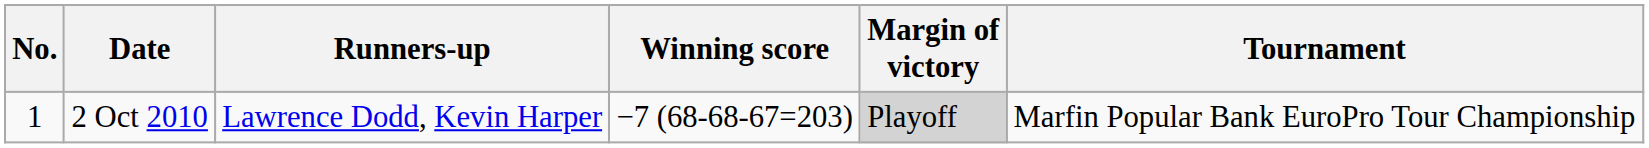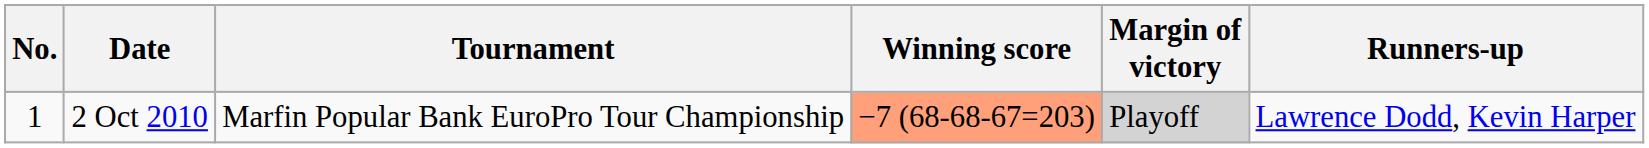 <table class="wikitable" style="font-size:95%;">
 <tr>
 <th>No.</th>
 <th>Date</th>
-<th>Runners-up</th>
+<th>Tournament</th>
 <th>Winning score</th>
 <th>Margin of<br>victory</th>
-<th>Tournament</th>
+<th>Runners-up</th>
 </tr>
 <tr>
 <td align=center>1</td>
 <td align=right>2 Oct <a href='#'>2010</a></td>
+<td>Marfin Popular Bank EuroPro Tour Championship</td>
+<td style="background: lightsalmon;">−7 (68-68-67=203)</td>
+<td style="background: lightgrey;">Playoff</td>
 <td> <a href='#'>Lawrence Dodd</a>,  <a href='#'>Kevin Harper</a></td>
-<td>−7 (68-68-67=203)</td>
-<td style="background: lightgrey;">Playoff</td>
-<td>Marfin Popular Bank EuroPro Tour Championship</td>
 </tr>
 </table>
